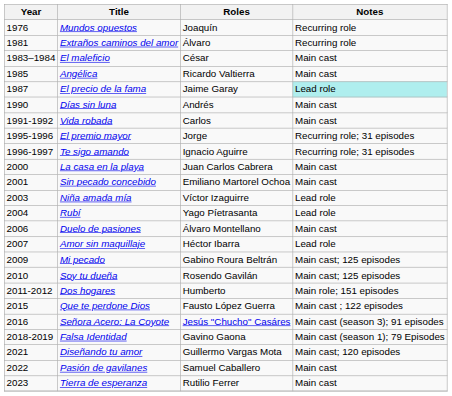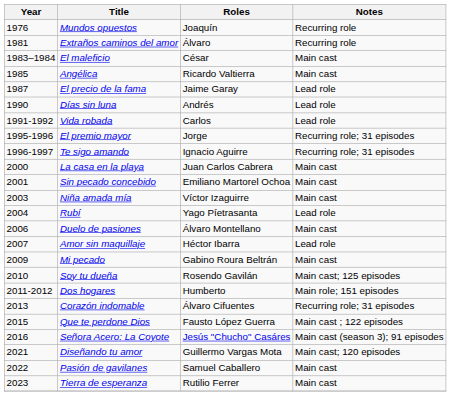 <table class="wikitable sortable">
 <tr>
 <th>Year</th>
 <th>Title</th>
 <th>Roles</th>
 <th>Notes</th>
 </tr>
 <tr>
 <td>1976</td>
 <td><em><a href='#'>Mundos opuestos</a></em></td>
 <td>Joaquín</td>
 <td>Recurring role</td>
 </tr>
 <tr>
 <td>1981</td>
 <td><em><a href='#'>Extraños caminos del amor</a></em></td>
 <td>Álvaro</td>
 <td>Recurring role</td>
 </tr>
 <tr>
 <td>1983–1984</td>
 <td><em><a href='#'>El maleficio</a></em></td>
 <td>César</td>
 <td>Main cast</td>
 </tr>
 <tr>
 <td>1985</td>
 <td><em><a href='#'>Angélica</a></em></td>
 <td>Ricardo Valtierra</td>
 <td>Main cast</td>
 </tr>
 <tr>
 <td>1987</td>
 <td><em><a href='#'>El precio de la fama</a></em></td>
 <td>Jaime Garay</td>
-<td style="background: paleturquoise;">Lead role</td>
+<td>Lead role</td>
 </tr>
 <tr>
 <td>1990</td>
 <td><em><a href='#'>Días sin luna</a></em></td>
 <td>Andrés</td>
-<td>Main cast</td>
+<td>Lead role</td>
 </tr>
 <tr>
 <td>1991-1992</td>
 <td><em><a href='#'>Vida robada</a></em></td>
 <td>Carlos</td>
-<td>Main cast</td>
+<td>Lead role</td>
 </tr>
 <tr>
 <td>1995-1996</td>
 <td><em><a href='#'>El premio mayor</a></em></td>
 <td>Jorge</td>
 <td>Recurring role; 31 episodes</td>
 </tr>
 <tr>
 <td>1996-1997</td>
 <td><em><a href='#'>Te sigo amando</a></em></td>
 <td>Ignacio Aguirre</td>
 <td>Recurring role; 31 episodes</td>
 </tr>
 <tr>
 <td>2000</td>
 <td><em><a href='#'>La casa en la playa</a></em></td>
 <td>Juan Carlos Cabrera</td>
 <td>Main cast</td>
 </tr>
 <tr>
 <td>2001</td>
 <td><em><a href='#'>Sin pecado concebido</a></em></td>
 <td>Emiliano Martorel Ochoa</td>
 <td>Main cast</td>
 </tr>
 <tr>
 <td>2003</td>
 <td><em><a href='#'>Niña amada mía</a></em></td>
 <td>Víctor Izaguirre</td>
-<td>Lead role</td>
+<td>Main cast</td>
 </tr>
 <tr>
 <td>2004</td>
 <td><em><a href='#'>Rubí</a></em></td>
 <td>Yago Píetrasanta</td>
 <td>Lead role</td>
 </tr>
 <tr>
 <td>2006</td>
 <td><em><a href='#'>Duelo de pasiones</a></em></td>
 <td>Álvaro Montellano</td>
 <td>Main cast</td>
 </tr>
 <tr>
 <td>2007</td>
 <td><em><a href='#'>Amor sin maquillaje</a></em></td>
 <td>Héctor Ibarra</td>
 <td>Lead role</td>
 </tr>
 <tr>
 <td>2009</td>
 <td><em><a href='#'>Mi pecado</a></em></td>
 <td>Gabino Roura Beltrán</td>
-<td>Main cast; 125 episodes</td>
+<td>Main cast</td>
 </tr>
 <tr>
 <td>2010</td>
 <td><em><a href='#'>Soy tu dueña</a></em></td>
 <td>Rosendo Gavilán</td>
 <td>Main cast; 125 episodes</td>
 </tr>
 <tr>
 <td>2011-2012</td>
 <td><em><a href='#'>Dos hogares</a></em></td>
 <td>Humberto</td>
 <td>Main role; 151 episodes</td>
 </tr>
 <tr>
+<td>2013</td>
+<td><em><a href='#'>Corazón indomable</a></em></td>
+<td>Álvaro Cifuentes</td>
+<td>Recurring role; 31 episodes</td>
+</tr>
+<tr>
 <td>2015</td>
 <td><em><a href='#'>Que te perdone Dios</a></em></td>
 <td>Fausto López Guerra</td>
 <td>Main cast ; 122 episodes</td>
 </tr>
 <tr>
 <td>2016</td>
 <td><em><a href='#'>Señora Acero: La Coyote</a></em></td>
 <td><a href='#'>Jesús "Chucho" Casáres</a></td>
 <td>Main cast (season 3); 91 episodes</td>
-</tr>
-<tr>
-<td>2018-2019</td>
-<td><em><a href='#'>Falsa Identidad</a></em></td>
-<td>Gavino Gaona</td>
-<td>Main cast (season 1); 79 Episodes</td>
 </tr>
 <tr>
 <td>2021</td>
 <td><em><a href='#'>Diseñando tu amor</a></em></td>
 <td>Guillermo Vargas Mota</td>
 <td>Main cast; 120 episodes</td>
 </tr>
 <tr>
 <td>2022</td>
 <td><em><a href='#'>Pasión de gavilanes</a></em></td>
 <td>Samuel Caballero</td>
 <td>Main cast</td>
 </tr>
 <tr>
 <td>2023</td>
 <td><em><a href='#'>Tierra de esperanza</a></em></td>
 <td>Rutilio Ferrer</td>
 <td>Main cast</td>
 </tr>
 <tr>
 </tr>
 </table>
